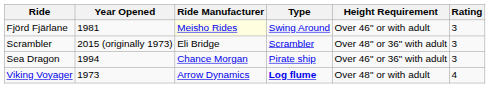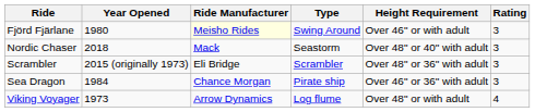 <table class="wikitable sortable">
 <tr>
 <th>Ride</th>
 <th>Year Opened</th>
 <th>Ride Manufacturer</th>
 <th>Type</th>
 <th>Height Requirement</th>
 <th>Rating</th>
 </tr>
 <tr>
 <td>Fjörd Fjärlane</td>
-<td>1981</td>
+<td>1980</td>
 <td style="background: lightyellow;"><a href='#'>Meisho Rides</a></td>
 <td><a href='#'>Swing Around</a></td>
 <td>Over 46" or with adult</td>
+<td>3</td>
+</tr>
+<tr>
+<td>Nordic Chaser</td>
+<td>2018</td>
+<td><a href='#'>Mack</a></td>
+<td>Seastorm</td>
+<td>Over 48" or 40" with adult</td>
 <td>3</td>
 </tr>
 <tr>
 <td>Scrambler</td>
 <td>2015 (originally 1973)</td>
 <td>Eli Bridge</td>
 <td><a href='#'>Scrambler</a></td>
 <td>Over 48" or 36" with adult</td>
 <td>3</td>
 </tr>
 <tr>
 <td>Sea Dragon</td>
-<td>1994</td>
+<td>1984</td>
 <td><a href='#'>Chance Morgan</a></td>
 <td><a href='#'>Pirate ship</a></td>
 <td>Over 46" or 36" with adult</td>
 <td>3</td>
 </tr>
 <tr>
 <td><a href='#'>Viking Voyager</a></td>
 <td>1973</td>
 <td><a href='#'>Arrow Dynamics</a></td>
-<td><strong><a href='#'>Log flume</a></strong></td>
+<td><a href='#'>Log flume</a></td>
 <td>Over 48" or with adult</td>
 <td>4</td>
 </tr>
 </table>
